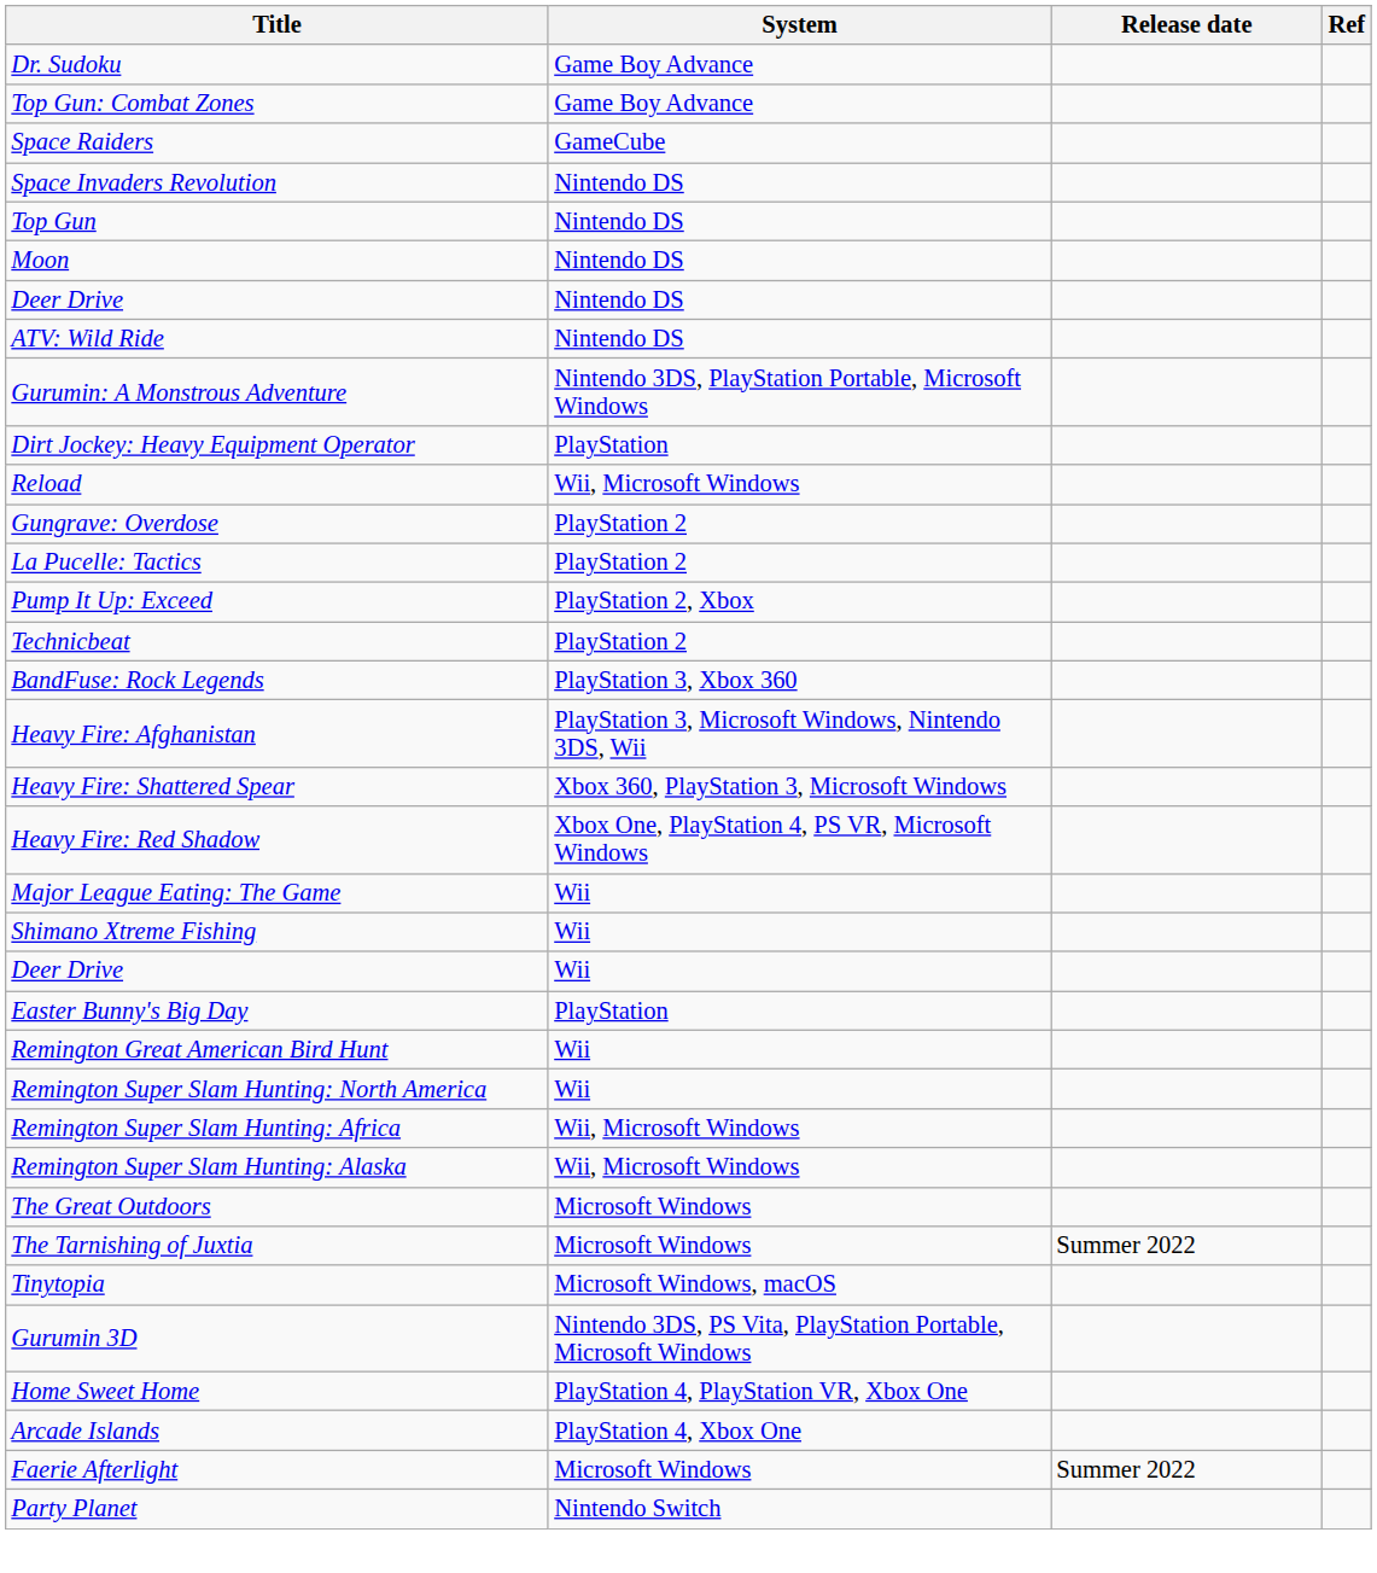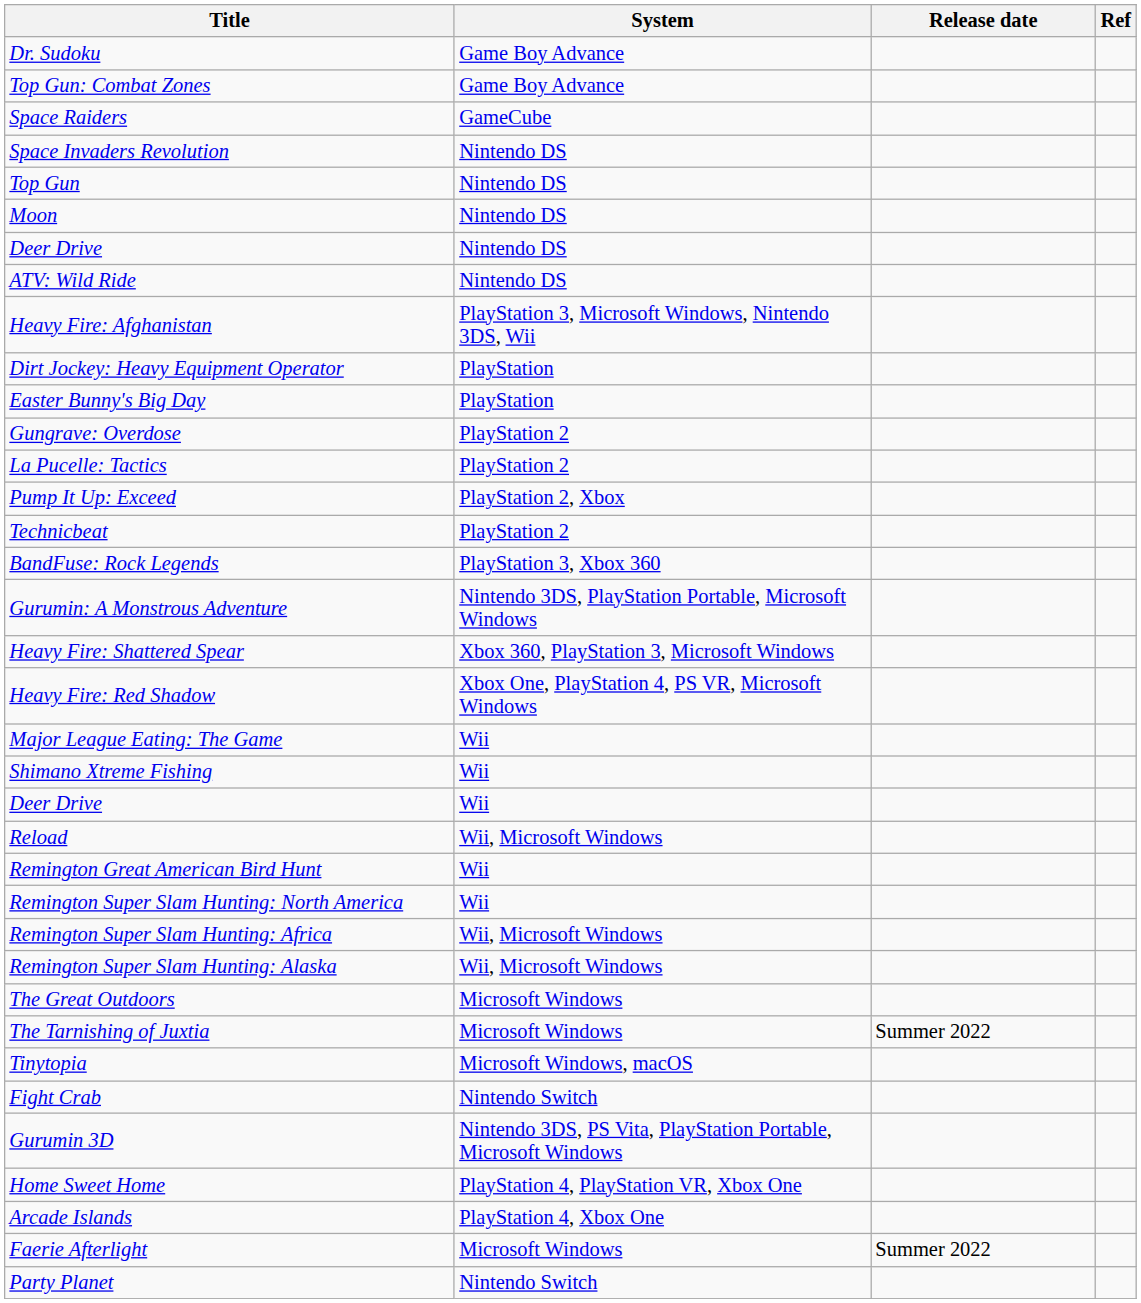 <table class="wikitable sortable" style="width: 70%;">
 <tr>
 <th style="width:40%;">Title</th>
 <th style="width:37%;">System</th>
 <th style="width:20%;">Release date</th>
 <th style="width:3%;">Ref</th>
 </tr>
 <tr>
 <td><em><a href='#'>Dr. Sudoku</a></em></td>
 <td><a href='#'>Game Boy Advance</a></td>
 <td></td>
 <td></td>
 </tr>
 <tr>
 <td><em><a href='#'>Top Gun: Combat Zones</a></em></td>
 <td><a href='#'>Game Boy Advance</a></td>
 <td></td>
 <td></td>
 </tr>
 <tr>
 <td><em><a href='#'>Space Raiders</a></em></td>
 <td><a href='#'>GameCube</a></td>
 <td></td>
 <td></td>
 </tr>
 <tr>
 <td><em><a href='#'>Space Invaders Revolution</a></em></td>
 <td><a href='#'>Nintendo DS</a></td>
 <td></td>
 <td></td>
 </tr>
 <tr>
 <td><em><a href='#'>Top Gun</a></em></td>
 <td><a href='#'>Nintendo DS</a></td>
 <td></td>
 <td></td>
 </tr>
 <tr>
 <td><em><a href='#'>Moon</a></em></td>
 <td><a href='#'>Nintendo DS</a></td>
 <td></td>
 <td></td>
 </tr>
 <tr>
 <td><em><a href='#'>Deer Drive</a></em></td>
 <td><a href='#'>Nintendo DS</a></td>
 <td></td>
 <td></td>
 </tr>
 <tr>
 <td><em><a href='#'>ATV: Wild Ride</a></em></td>
 <td><a href='#'>Nintendo DS</a></td>
 <td></td>
 <td></td>
 </tr>
 <tr>
-<td><em><a href='#'>Gurumin: A Monstrous Adventure</a></em></td>
-<td><a href='#'>Nintendo 3DS</a>, <a href='#'>PlayStation Portable</a>, <a href='#'>Microsoft Windows</a></td>
+<td><em><a href='#'>Heavy Fire: Afghanistan</a></em></td>
+<td><a href='#'>PlayStation 3</a>, <a href='#'>Microsoft Windows</a>, <a href='#'>Nintendo 3DS</a>, <a href='#'>Wii</a></td>
 <td></td>
 <td></td>
 </tr>
 <tr>
 <td><em><a href='#'>Dirt Jockey: Heavy Equipment Operator</a></em></td>
 <td><a href='#'>PlayStation</a></td>
 <td></td>
 <td></td>
 </tr>
 <tr>
-<td><em><a href='#'>Reload</a></em></td>
-<td><a href='#'>Wii</a>, <a href='#'>Microsoft Windows</a></td>
+<td><em><a href='#'>Easter Bunny's Big Day</a></em></td>
+<td><a href='#'>PlayStation</a></td>
 <td></td>
 <td></td>
 </tr>
 <tr>
 <td><em><a href='#'>Gungrave: Overdose</a></em></td>
 <td><a href='#'>PlayStation 2</a></td>
 <td></td>
 <td></td>
 </tr>
 <tr>
 <td><em><a href='#'>La Pucelle: Tactics</a></em></td>
 <td><a href='#'>PlayStation 2</a></td>
 <td></td>
 <td></td>
 </tr>
 <tr>
 <td><em><a href='#'>Pump It Up: Exceed</a></em></td>
 <td><a href='#'>PlayStation 2</a>, <a href='#'>Xbox</a></td>
 <td></td>
 <td></td>
 </tr>
 <tr>
 <td><em><a href='#'>Technicbeat</a></em></td>
 <td><a href='#'>PlayStation 2</a></td>
 <td></td>
 <td></td>
 </tr>
 <tr>
 <td><em><a href='#'>BandFuse: Rock Legends</a></em></td>
 <td><a href='#'>PlayStation 3</a>, <a href='#'>Xbox 360</a></td>
 <td></td>
 <td></td>
 </tr>
 <tr>
-<td><em><a href='#'>Heavy Fire: Afghanistan</a></em></td>
-<td><a href='#'>PlayStation 3</a>, <a href='#'>Microsoft Windows</a>, <a href='#'>Nintendo 3DS</a>, <a href='#'>Wii</a></td>
+<td><em><a href='#'>Gurumin: A Monstrous Adventure</a></em></td>
+<td><a href='#'>Nintendo 3DS</a>, <a href='#'>PlayStation Portable</a>, <a href='#'>Microsoft Windows</a></td>
 <td></td>
 <td></td>
 </tr>
 <tr>
 <td><em><a href='#'>Heavy Fire: Shattered Spear</a></em></td>
 <td><a href='#'>Xbox 360</a>, <a href='#'>PlayStation 3</a>, <a href='#'>Microsoft Windows</a></td>
 <td></td>
 <td></td>
 </tr>
 <tr>
 <td><em><a href='#'>Heavy Fire: Red Shadow</a></em></td>
 <td><a href='#'>Xbox One</a>, <a href='#'>PlayStation 4</a>, <a href='#'>PS VR</a>, <a href='#'>Microsoft Windows</a></td>
 <td></td>
 <td></td>
 </tr>
 <tr>
 <td><em><a href='#'>Major League Eating: The Game</a></em></td>
 <td><a href='#'>Wii</a></td>
 <td></td>
 <td></td>
 </tr>
 <tr>
 <td><em><a href='#'>Shimano Xtreme Fishing</a></em></td>
 <td><a href='#'>Wii</a></td>
 <td></td>
 <td></td>
 </tr>
 <tr>
 <td><em><a href='#'>Deer Drive</a></em></td>
 <td><a href='#'>Wii</a></td>
 <td></td>
 <td></td>
 </tr>
 <tr>
-<td><em><a href='#'>Easter Bunny's Big Day</a></em></td>
-<td><a href='#'>PlayStation</a></td>
+<td><em><a href='#'>Reload</a></em></td>
+<td><a href='#'>Wii</a>, <a href='#'>Microsoft Windows</a></td>
 <td></td>
 <td></td>
 </tr>
 <tr>
 <td><em><a href='#'>Remington Great American Bird Hunt</a></em></td>
 <td><a href='#'>Wii</a></td>
 <td></td>
 <td></td>
 </tr>
 <tr>
 <td><em><a href='#'>Remington Super Slam Hunting: North America</a></em></td>
 <td><a href='#'>Wii</a></td>
 <td></td>
 <td></td>
 </tr>
 <tr>
 <td><em><a href='#'>Remington Super Slam Hunting: Africa</a></em></td>
 <td><a href='#'>Wii</a>, <a href='#'>Microsoft Windows</a></td>
 <td></td>
 <td></td>
 </tr>
 <tr>
 <td><em><a href='#'>Remington Super Slam Hunting: Alaska</a></em></td>
 <td><a href='#'>Wii</a>, <a href='#'>Microsoft Windows</a></td>
 <td></td>
 <td></td>
 </tr>
 <tr>
 <td><em><a href='#'>The Great Outdoors</a></em></td>
 <td><a href='#'>Microsoft Windows</a></td>
 <td></td>
 <td></td>
 </tr>
 <tr>
 <td><em><a href='#'>The Tarnishing of Juxtia</a></em></td>
 <td><a href='#'>Microsoft Windows</a></td>
 <td>Summer 2022</td>
 <td></td>
 </tr>
 <tr>
 <td><em><a href='#'>Tinytopia</a></em></td>
 <td><a href='#'>Microsoft Windows</a>, <a href='#'>macOS</a></td>
 <td></td>
 <td></td>
 </tr>
 <tr>
+<td><em><a href='#'>Fight Crab</a></em></td>
+<td><a href='#'>Nintendo Switch</a></td>
+<td></td>
+<td></td>
+</tr>
+<tr>
 <td><em><a href='#'>Gurumin 3D</a></em></td>
 <td><a href='#'>Nintendo 3DS</a>, <a href='#'>PS Vita</a>, <a href='#'>PlayStation Portable</a>, <a href='#'>Microsoft Windows</a></td>
 <td></td>
 <td></td>
 </tr>
 <tr>
 <td><em><a href='#'>Home Sweet Home</a></em></td>
 <td><a href='#'>PlayStation 4</a>, <a href='#'>PlayStation VR</a>, <a href='#'>Xbox One</a></td>
 <td></td>
 <td></td>
 </tr>
 <tr>
 <td><em><a href='#'>Arcade Islands</a></em></td>
 <td><a href='#'>PlayStation 4</a>, <a href='#'>Xbox One</a></td>
 <td></td>
 <td></td>
 </tr>
 <tr>
 <td><em><a href='#'>Faerie Afterlight</a></em></td>
 <td><a href='#'>Microsoft Windows</a></td>
 <td>Summer 2022</td>
 <td></td>
 </tr>
 <tr>
 <td><em><a href='#'>Party Planet</a></em></td>
 <td><a href='#'>Nintendo Switch</a></td>
 <td></td>
 <td></td>
 </tr>
 </table>
